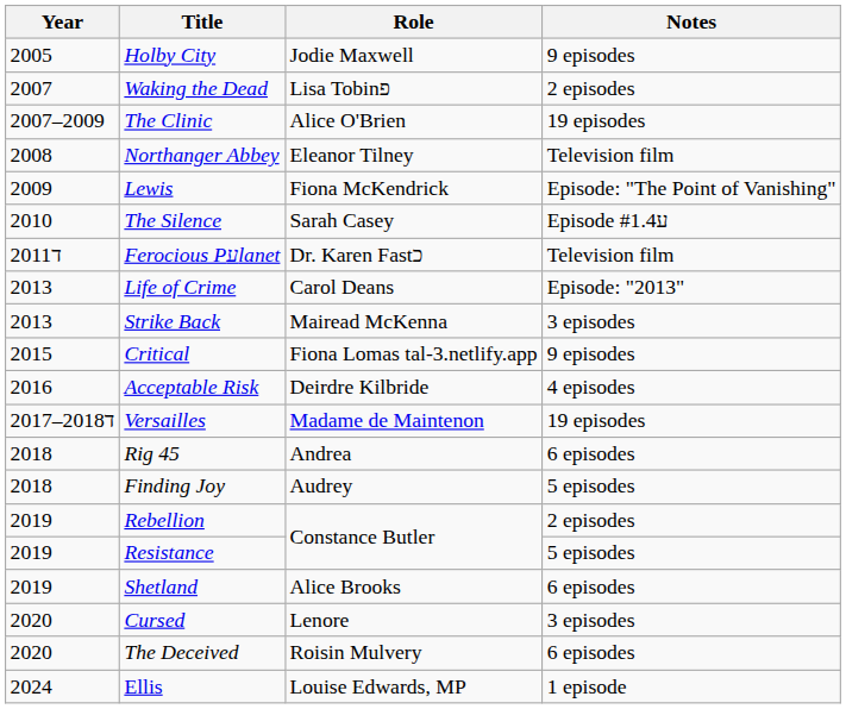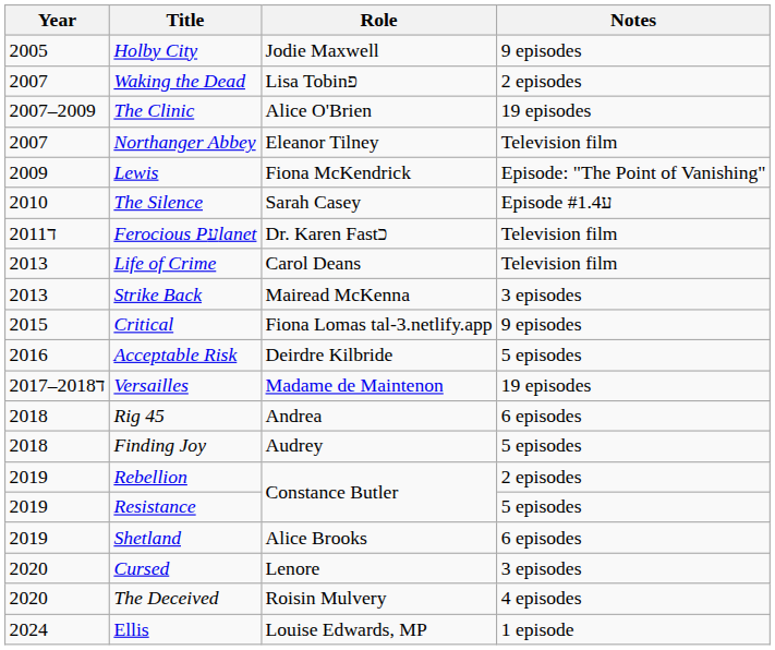 <table class="wikitable sortable">
 <tr>
 <th>Year</th>
 <th>Title</th>
 <th>Role</th>
 <th>Notes</th>
 </tr>
 <tr>
 <td>2005</td>
 <td><em><a href='#'>Holby City</a></em></td>
 <td>Jodie Maxwell</td>
 <td>9 episodes</td>
 </tr>
 <tr>
 <td>2007</td>
 <td><a href='#'><em>Waking the Dead</em></a></td>
 <td>Lisa Tobinפ</td>
 <td>2 episodes</td>
 </tr>
 <tr>
 <td>2007–2009</td>
 <td><a href='#'><em>The Clinic</em></a></td>
 <td>Alice O'Brien</td>
 <td>19 episodes</td>
 </tr>
 <tr>
-<td>2008</td>
+<td>2007</td>
 <td><a href='#'><em>Northanger Abbey</em></a></td>
 <td>Eleanor Tilney</td>
 <td>Television film</td>
 </tr>
 <tr>
 <td>2009</td>
 <td><a href='#'><em>Lewis</em></a></td>
 <td>Fiona McKendrick</td>
 <td>Episode: "The Point of Vanishing"</td>
 </tr>
 <tr>
 <td>2010</td>
 <td><a href='#'><em>The Silence</em></a></td>
 <td>Sarah Casey</td>
 <td>Episode #1.4ע</td>
 </tr>
 <tr>
 <td>2011ד</td>
 <td><em><a href='#'>Ferocious Pעlanet</a></em></td>
 <td>Dr. Karen Fastכ</td>
 <td>Television film</td>
 </tr>
 <tr>
 <td>2013</td>
 <td><a href='#'><em>Life of Crime</em></a></td>
 <td>Carol Deans</td>
-<td>Episode: "2013"</td>
+<td>Television film</td>
 </tr>
 <tr>
 <td>2013</td>
 <td><a href='#'><em>Strike Back</em></a></td>
 <td>Mairead McKenna</td>
 <td>3 episodes</td>
 </tr>
 <tr>
 <td>2015</td>
 <td><a href='#'><em>Critical</em></a></td>
 <td>Fiona Lomas tal-3.netlify.app</td>
 <td>9 episodes</td>
 </tr>
 <tr>
 <td>2016</td>
 <td><a href='#'><em>Acceptable Risk</em></a></td>
 <td>Deirdre Kilbride</td>
-<td>4 episodes</td>
+<td>5 episodes</td>
 </tr>
 <tr>
 <td>2017–2018ד</td>
 <td><a href='#'><em>Versailles</em></a></td>
 <td><a href='#'>Madame de Maintenon</a></td>
 <td>19 episodes</td>
 </tr>
 <tr>
 <td>2018</td>
 <td><em>Rig 45</em></td>
 <td>Andrea</td>
 <td>6 episodes</td>
 </tr>
 <tr>
 <td>2018</td>
 <td><em>Finding Joy</em></td>
 <td>Audrey</td>
 <td>5 episodes</td>
 </tr>
 <tr 3>
 <td>2019</td>
 <td><a href='#'><em>Rebellion</em></a></td>
 <td rowspan="2">Constance Butler</td>
 <td>2 episodes</td>
 </tr>
 <tr>
 <td>2019</td>
 <td><a href='#'><em>Resistance</em></a></td>
 <td>5 episodes</td>
 </tr>
 <tr>
 <td>2019</td>
 <td><a href='#'><em>Shetland</em></a></td>
 <td>Alice Brooks</td>
 <td>6 episodes</td>
 </tr>
 <tr>
 <td>2020</td>
 <td><a href='#'><em>Cursed</em></a></td>
 <td>Lenore</td>
 <td>3 episodes</td>
 </tr>
 <tr>
 <td>2020</td>
 <td><em>The Deceived</em></td>
 <td>Roisin Mulvery</td>
-<td>6 episodes</td>
+<td>4 episodes</td>
 </tr>
 <tr>
 <td>2024</td>
 <td><a href='#'>Ellis</a></td>
 <td>Louise Edwards, MP</td>
 <td>1 episode</td>
 </tr>
 </table>
